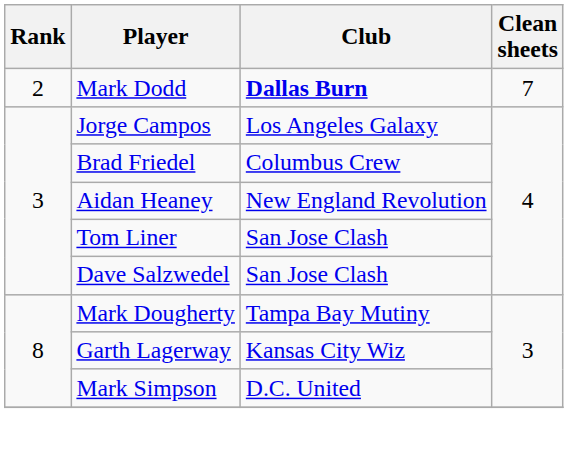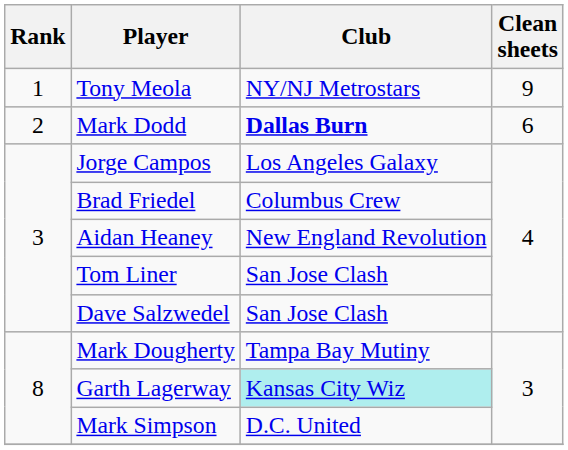 <table class="wikitable" style="text-align:center">
 <tr>
 <th>Rank</th>
 <th>Player</th>
 <th>Club</th>
 <th>Clean<br>sheets</th>
 </tr>
 <tr>
+<td>1</td>
+<td align="left"> <a href='#'>Tony Meola</a></td>
+<td align="left"><a href='#'>NY/NJ Metrostars</a></td>
+<td>9</td>
+</tr>
+<tr>
 <td>2</td>
 <td align="left"> <a href='#'>Mark Dodd</a></td>
 <td align="left"><strong><a href='#'>Dallas Burn</a></strong></td>
-<td>7</td>
+<td>6</td>
 </tr>
 <tr>
 <td rowspan="5">3</td>
 <td align="left"> <a href='#'>Jorge Campos</a></td>
 <td align="left"><a href='#'>Los Angeles Galaxy</a></td>
 <td rowspan="5">4</td>
 </tr>
 <tr>
 <td align="left"> <a href='#'>Brad Friedel</a></td>
 <td align="left"><a href='#'>Columbus Crew</a></td>
 </tr>
 <tr>
 <td align="left"> <a href='#'>Aidan Heaney</a></td>
 <td align="left"><a href='#'>New England Revolution</a></td>
 </tr>
 <tr>
 <td align="left"> <a href='#'>Tom Liner</a></td>
 <td align="left"><a href='#'>San Jose Clash</a></td>
 </tr>
 <tr>
 <td align="left"> <a href='#'>Dave Salzwedel</a></td>
 <td align="left"><a href='#'>San Jose Clash</a></td>
 </tr>
 <tr>
 <td rowspan="3">8</td>
 <td align="left"> <a href='#'>Mark Dougherty</a></td>
 <td align="left"><a href='#'>Tampa Bay Mutiny</a></td>
 <td rowspan="3">3</td>
 </tr>
 <tr>
 <td align="left"> <a href='#'>Garth Lagerway</a></td>
-<td align="left"><a href='#'>Kansas City Wiz</a></td>
+<td align="left" style="background: paleturquoise;"><a href='#'>Kansas City Wiz</a></td>
 </tr>
 <tr>
 <td align="left"> <a href='#'>Mark Simpson</a></td>
 <td align="left"><a href='#'>D.C. United</a></td>
 </tr>
 <tr>
 </tr>
 </table>
